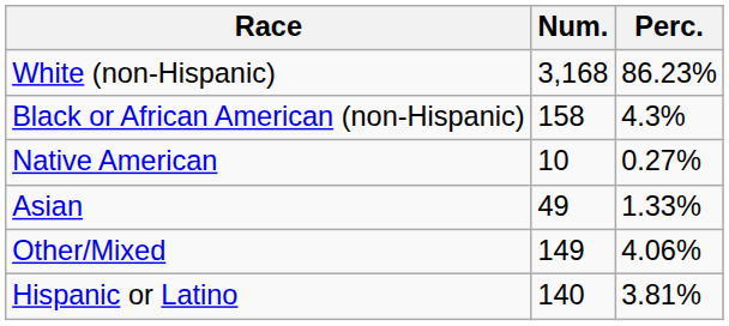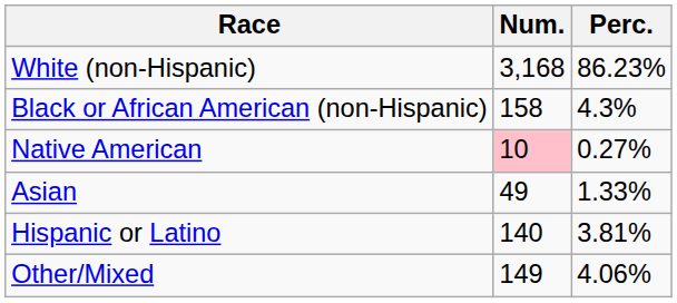 <table class="wikitable">
 <tr>
 <th>Race</th>
 <th>Num.</th>
 <th>Perc.</th>
 </tr>
 <tr>
 <td><a href='#'>White</a> (non-Hispanic)</td>
 <td>3,168</td>
 <td>86.23%</td>
 </tr>
 <tr>
 <td><a href='#'>Black or African American</a> (non-Hispanic)</td>
 <td>158</td>
 <td>4.3%</td>
 </tr>
 <tr>
 <td><a href='#'>Native American</a></td>
-<td>10</td>
+<td style="background: pink;">10</td>
 <td>0.27%</td>
 </tr>
 <tr>
 <td><a href='#'>Asian</a></td>
 <td>49</td>
 <td>1.33%</td>
 </tr>
 <tr>
+<td><a href='#'>Hispanic</a> or <a href='#'>Latino</a></td>
+<td>140</td>
+<td>3.81%</td>
+</tr>
+<tr>
 <td><a href='#'>Other/Mixed</a></td>
 <td>149</td>
 <td>4.06%</td>
 </tr>
-<tr>
-<td><a href='#'>Hispanic</a> or <a href='#'>Latino</a></td>
-<td>140</td>
-<td>3.81%</td>
-</tr>
 </table>
